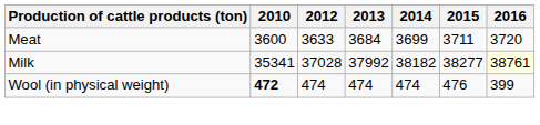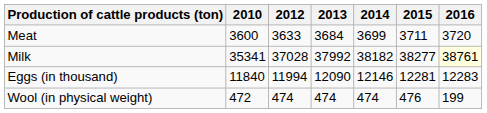 <table class="wikitable">
 <tr>
 <th>Production of cattle products (ton)</th>
 <th>2010</th>
 <th>2012</th>
 <th>2013</th>
 <th>2014</th>
 <th>2015</th>
 <th>2016</th>
 </tr>
 <tr>
 <td>Meat</td>
 <td>3600</td>
 <td>3633</td>
 <td>3684</td>
 <td>3699</td>
 <td>3711</td>
 <td>3720</td>
 </tr>
 <tr>
 <td>Milk</td>
 <td>35341</td>
 <td>37028</td>
 <td>37992</td>
 <td>38182</td>
 <td>38277</td>
 <td style="background: lightyellow;">38761</td>
 </tr>
 <tr>
+<td>Eggs (in thousand)</td>
+<td>11840</td>
+<td>11994</td>
+<td>12090</td>
+<td>12146</td>
+<td>12281</td>
+<td>12283</td>
+</tr>
+<tr>
 <td>Wool (in physical weight)</td>
-<td><strong>472</strong></td>
+<td>472</td>
 <td>474</td>
 <td>474</td>
 <td>474</td>
 <td>476</td>
-<td>399</td>
+<td>199</td>
 </tr>
 </table>
